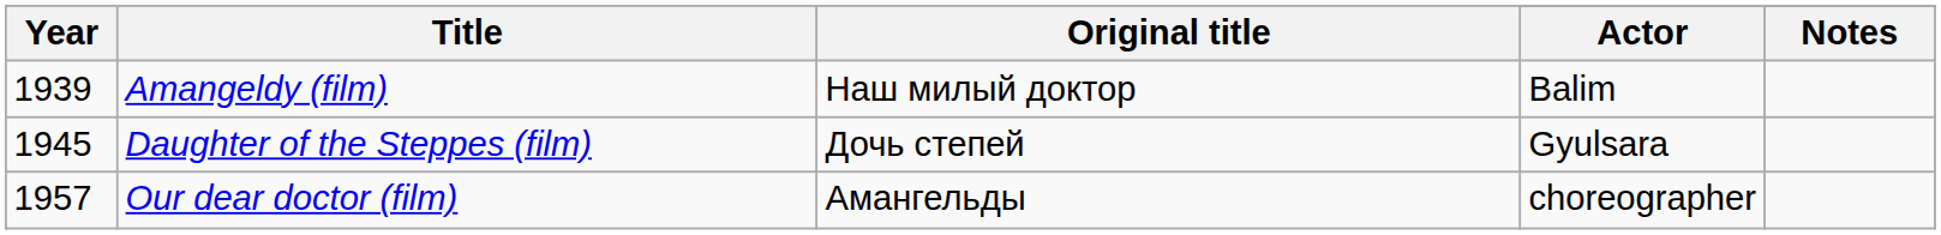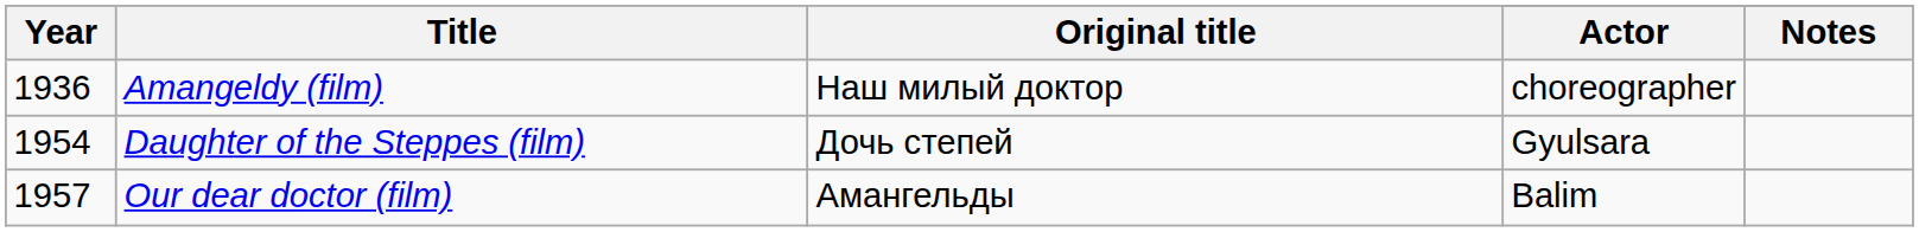 <table class="wikitable" style="margin-right: 0;">
 <tr>
 <th rowspan="2" width="45">Year</th>
 <th rowspan="2" width="350">Title</th>
 <th rowspan="2" width="350">Original title</th>
 </tr>
 <tr>
 <th width="75">Actor</th>
 <th width="75">Notes</th>
 </tr>
 <tr>
-<td>1939</td>
+<td>1936</td>
 <td><em><a href='#'>Amangeldy (film)</a></em></td>
 <td>Наш милый доктор</td>
-<td>Balim</td>
+<td>choreographer</td>
 <td></td>
 </tr>
 <tr>
-<td>1945</td>
+<td>1954</td>
 <td><em><a href='#'>Daughter of the Steppes (film)</a></em></td>
 <td>Дочь степей</td>
 <td>Gyulsara</td>
 <td></td>
 </tr>
 <tr>
 <td>1957</td>
 <td><em><a href='#'>Our dear doctor (film)</a></em></td>
 <td>Амангельды</td>
-<td>choreographer</td>
+<td>Balim</td>
 <td></td>
 </tr>
 </table>
